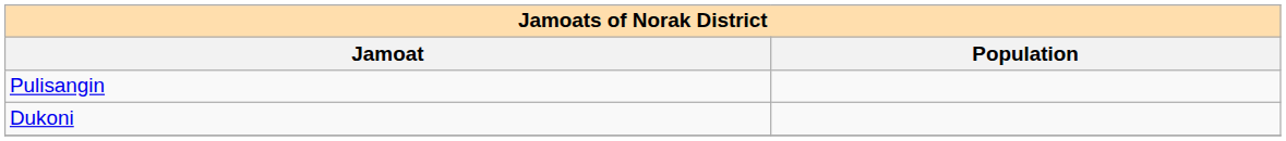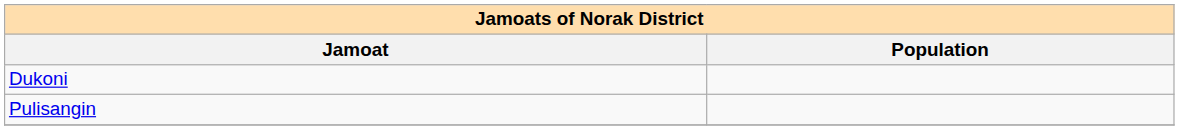 <table class="wikitable" width= "50%">
 <tr>
 <td colspan="2" style="text-align:center; background:#ffdead;"><strong>Jamoats of Norak District</strong></td>
 </tr>
 <tr>
 <th width=30%>Jamoat</th>
 <th width=20%>Population</th>
 </tr>
 <tr>
-<td><a href='#'>Pulisangin</a></td>
+<td><a href='#'>Dukoni</a></td>
 <td></td>
 </tr>
 <tr>
-<td><a href='#'>Dukoni</a></td>
+<td><a href='#'>Pulisangin</a></td>
 <td></td>
 </tr>
 <tr>
 </tr>
 </table>
